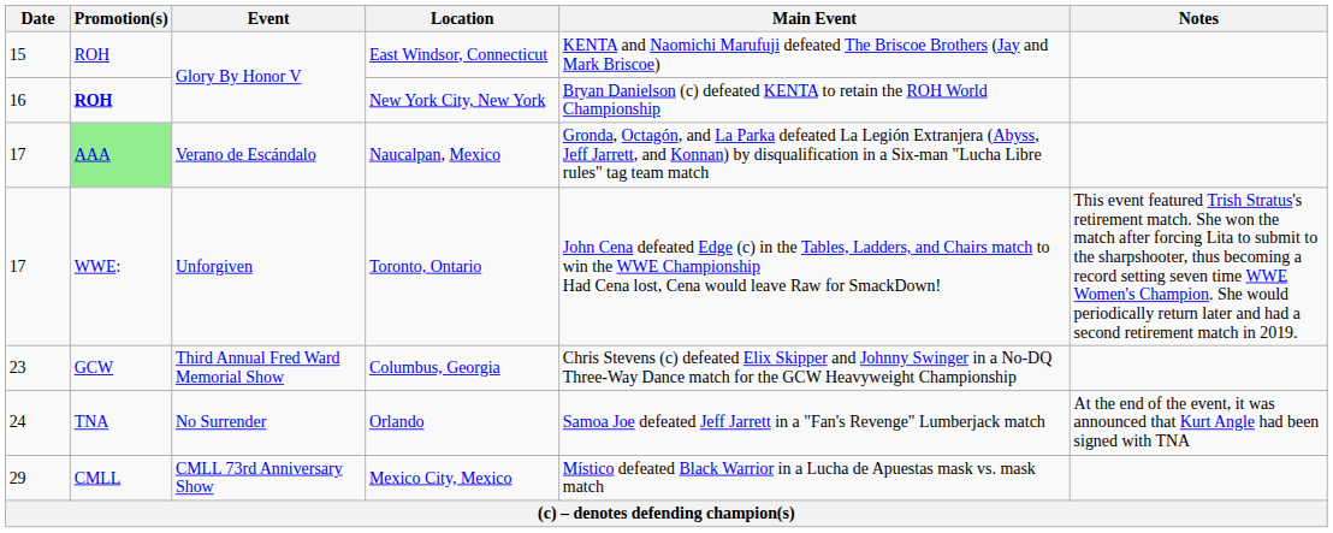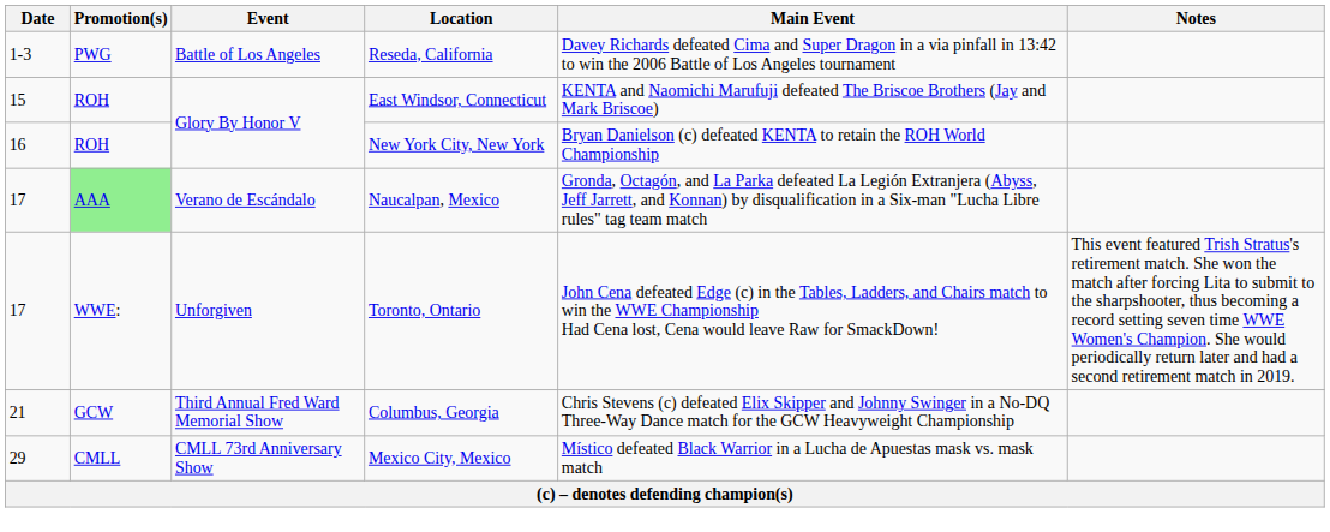 <table class="wikitable" style="width:100%;">
 <tr>
 <th width=5%>Date</th>
 <th width=5%>Promotion(s)</th>
 <th style="width:15%;">Event</th>
 <th style="width:15%;">Location</th>
 <th style="width:40%;">Main Event</th>
 <th style="width:20%;">Notes</th>
+</tr>
+<tr>
+<td>1-3</td>
+<td><a href='#'>PWG</a></td>
+<td><a href='#'>Battle of Los Angeles</a></td>
+<td><a href='#'>Reseda, California</a></td>
+<td><a href='#'>Davey Richards</a> defeated <a href='#'>Cima</a> and <a href='#'>Super Dragon</a> in a via pinfall in 13:42 to win the 2006  Battle of Los Angeles tournament</td>
+<td></td>
 </tr>
 <tr>
 <td>15</td>
 <td><a href='#'>ROH</a></td>
 <td rowspan="2"><a href='#'>Glory By Honor V</a></td>
 <td><a href='#'>East Windsor, Connecticut</a></td>
 <td><a href='#'>KENTA</a> and <a href='#'>Naomichi Marufuji</a> defeated <a href='#'>The Briscoe Brothers</a> (<a href='#'>Jay</a> and <a href='#'>Mark Briscoe</a>)</td>
 <td></td>
 </tr>
 <tr>
 <td>16</td>
-<td><strong><a href='#'>ROH</a></strong></td>
+<td><a href='#'>ROH</a></td>
 <td><a href='#'>New York City, New York</a></td>
 <td><a href='#'>Bryan Danielson</a> (c) defeated <a href='#'>KENTA</a> to retain the <a href='#'>ROH World Championship</a></td>
 <td></td>
 </tr>
 <tr>
 <td>17</td>
 <td style="background: lightgreen;"><a href='#'>AAA</a></td>
 <td><a href='#'>Verano de Escándalo</a></td>
 <td><a href='#'>Naucalpan</a>, <a href='#'>Mexico</a></td>
 <td><a href='#'>Gronda</a>, <a href='#'>Octagón</a>, and <a href='#'>La Parka</a> defeated La Legión Extranjera (<a href='#'>Abyss</a>, <a href='#'>Jeff Jarrett</a>, and <a href='#'>Konnan</a>) by disqualification in a Six-man "Lucha Libre rules" tag team match</td>
 <td></td>
 </tr>
 <tr>
 <td>17</td>
 <td><a href='#'>WWE</a>:<br></td>
 <td><a href='#'>Unforgiven</a></td>
 <td><a href='#'>Toronto, Ontario</a></td>
 <td><a href='#'>John Cena</a> defeated <a href='#'>Edge</a> (c) in the <a href='#'>Tables, Ladders, and Chairs match</a> to win the <a href='#'>WWE Championship</a><br>Had Cena lost, Cena would leave Raw for SmackDown!</td>
 <td>This event featured <a href='#'>Trish Stratus</a>'s retirement match. She won the match after forcing Lita to submit to the sharpshooter, thus becoming a record setting seven time <a href='#'>WWE Women's Champion</a>. She would periodically return later and had a second retirement match in 2019.</td>
 </tr>
 <tr>
-<td>23</td>
+<td>21</td>
 <td><a href='#'>GCW</a></td>
 <td><a href='#'>Third Annual Fred Ward Memorial Show</a></td>
 <td><a href='#'>Columbus, Georgia</a></td>
 <td>Chris Stevens (c) defeated <a href='#'>Elix Skipper</a> and <a href='#'>Johnny Swinger</a> in a No-DQ Three-Way Dance match for the GCW Heavyweight Championship</td>
 <td></td>
-</tr>
-<tr>
-<td>24</td>
-<td><a href='#'>TNA</a></td>
-<td><a href='#'>No Surrender</a></td>
-<td><a href='#'>Orlando</a></td>
-<td><a href='#'>Samoa Joe</a> defeated <a href='#'>Jeff Jarrett</a> in a "Fan's Revenge" Lumberjack match</td>
-<td>At the end of the event, it was announced that <a href='#'>Kurt Angle</a> had been signed with TNA</td>
 </tr>
 <tr>
 <td>29</td>
 <td><a href='#'>CMLL</a></td>
 <td><a href='#'>CMLL 73rd Anniversary Show</a></td>
 <td><a href='#'>Mexico City, Mexico</a></td>
 <td><a href='#'>Místico</a> defeated <a href='#'>Black Warrior</a> in a Lucha de Apuestas mask vs. mask match</td>
 <td></td>
 </tr>
 <tr>
 <th colspan="6">(c) – denotes defending champion(s)</th>
 </tr>
 </table>
